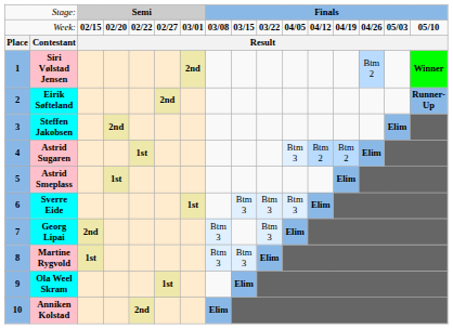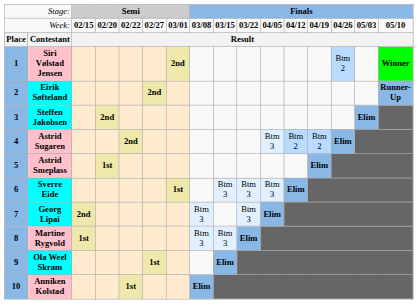 <table class="wikitable" style="margin:1em auto; text-align:center; font-size:85%">
 <tr>
 <td align="right" colspan=2><em>Stage:</em></td>
 <td bgcolor="CCCCCC" colspan=5><strong>Semi</strong></td>
 <td bgcolor="8AB8E6" colspan=9><strong>Finals</strong></td>
 </tr>
 <tr>
 <td align="right" colspan=2><em>Week:</em></td>
 <td><strong>02/15</strong></td>
 <td><strong>02/20</strong></td>
 <td><strong>02/22</strong></td>
 <td><strong>02/27</strong></td>
 <td><strong>03/01</strong></td>
 <td><strong>03/08</strong></td>
 <td><strong>03/15</strong></td>
 <td><strong>03/22</strong></td>
 <td><strong>04/05</strong></td>
 <td><strong>04/12</strong></td>
 <td><strong>04/19</strong></td>
 <td><strong>04/26</strong></td>
 <td><strong>05/03</strong></td>
 <td><strong>05/10</strong></td>
 </tr>
 <tr>
 <th>Place</th>
 <th>Contestant</th>
 <th align="center" colspan=17>Result</th>
 </tr>
 <tr>
 <td bgcolor="#8AB8E6"><strong>1</strong></td>
 <td bgcolor="pink"><strong>Siri Vølstad Jensen</strong></td>
 <td bgcolor="#FFEBCD"></td>
 <td bgcolor="#FFEBCD"></td>
 <td bgcolor="#FFEBCD"></td>
 <td bgcolor="#FFEBCD"></td>
 <td bgcolor="palegoldenrod" align="center"><strong>2nd</strong></td>
 <td></td>
 <td></td>
 <td></td>
 <td></td>
 <td></td>
 <td></td>
 <td bgcolor="B8DBFF">Btm 2</td>
 <td></td>
 <td bgcolor="lime"><strong>Winner</strong></td>
 </tr>
 <tr>
 <td bgcolor="#8AB8E6"><strong>2</strong></td>
 <td bgcolor="cyan"><strong>Eirik Søfteland</strong></td>
 <td bgcolor="#FFEBCD"></td>
 <td bgcolor="#FFEBCD"></td>
 <td bgcolor="#FFEBCD"></td>
 <td bgcolor="palegoldenrod" align="center"><strong>2nd</strong></td>
 <td bgcolor="#FFEBCD"></td>
 <td></td>
 <td></td>
 <td></td>
 <td></td>
 <td></td>
 <td></td>
 <td></td>
 <td></td>
 <td bgcolor=8AB8E6><strong>Runner-Up</strong></td>
 </tr>
 <tr>
 <td bgcolor="#8AB8E6"><strong>3</strong></td>
 <td bgcolor="cyan"><strong>Steffen Jakobsen</strong></td>
 <td bgcolor="#FFEBCD"></td>
 <td bgcolor="palegoldenrod" align="center"><strong>2nd</strong></td>
 <td bgcolor="#FFEBCD"></td>
 <td bgcolor="#FFEBCD"></td>
 <td bgcolor="#FFEBCD"></td>
 <td></td>
 <td></td>
 <td></td>
 <td></td>
 <td></td>
 <td></td>
 <td></td>
 <td bgcolor=8AB8E6><strong>Elim</strong></td>
 <td bgcolor="666666"></td>
 </tr>
 <tr>
 <td bgcolor="#8AB8E6"><strong>4</strong></td>
 <td bgcolor="pink"><strong>Astrid Sugaren</strong></td>
 <td bgcolor="#FFEBCD"></td>
 <td bgcolor="#FFEBCD"></td>
-<td bgcolor="palegoldenrod" align="center"><strong>1st</strong></td>
+<td bgcolor="palegoldenrod" align="center"><strong>2nd</strong></td>
 <td bgcolor="#FFEBCD"></td>
 <td bgcolor="#FFEBCD"></td>
 <td></td>
 <td></td>
 <td></td>
 <td bgcolor="E0F0FF">Btm 3</td>
 <td bgcolor="B8DBFF">Btm 2</td>
 <td bgcolor="B8DBFF">Btm 2</td>
 <td bgcolor="8AB8E6"><strong>Elim</strong></td>
 <td colspan="2" bgcolor="666666"></td>
 </tr>
 <tr>
 <td bgcolor="#8AB8E6"><strong>5</strong></td>
 <td bgcolor="pink"><strong>Astrid Smeplass</strong></td>
 <td bgcolor="#FFEBCD"></td>
 <td bgcolor="palegoldenrod" align="center"><strong>1st</strong></td>
 <td bgcolor="#FFEBCD"></td>
 <td bgcolor="#FFEBCD"></td>
 <td bgcolor="#FFEBCD"></td>
 <td></td>
 <td></td>
 <td></td>
 <td></td>
 <td></td>
 <td bgcolor="8AB8E6"><strong>Elim</strong></td>
 <td colspan="3" bgcolor="666666"></td>
 </tr>
 <tr>
 <td bgcolor="#8AB8E6"><strong>6</strong></td>
 <td bgcolor="cyan"><strong>Sverre Eide</strong></td>
 <td bgcolor="#FFEBCD"></td>
 <td bgcolor="#FFEBCD"></td>
 <td bgcolor="#FFEBCD"></td>
 <td bgcolor="#FFEBCD"></td>
 <td bgcolor="palegoldenrod" align="center"><strong>1st</strong></td>
 <td></td>
 <td bgcolor="E0F0FF">Btm 3</td>
 <td bgcolor="E0F0FF">Btm 3</td>
 <td bgcolor="E0F0FF">Btm 3</td>
 <td bgcolor="8AB8E6"><strong>Elim</strong></td>
 <td colspan="4" bgcolor="666666"></td>
 </tr>
 <tr>
 <td bgcolor="#8AB8E6"><strong>7</strong></td>
 <td bgcolor="cyan"><strong>Georg Lipai</strong></td>
 <td bgcolor="palegoldenrod" align="center"><strong>2nd</strong></td>
 <td bgcolor="#FFEBCD"></td>
 <td bgcolor="#FFEBCD"></td>
 <td bgcolor="#FFEBCD"></td>
 <td bgcolor="#FFEBCD"></td>
 <td bgcolor="E0F0FF">Btm 3</td>
 <td></td>
 <td bgcolor="E0F0FF">Btm 3</td>
 <td bgcolor="8AB8E6"><strong>Elim</strong></td>
 <td colspan="5" bgcolor="666666"></td>
 </tr>
 <tr>
 <td bgcolor="#8AB8E6"><strong>8</strong></td>
 <td bgcolor="pink"><strong>Martine Rygvold</strong></td>
 <td bgcolor="palegoldenrod" align="center"><strong>1st</strong></td>
 <td bgcolor="#FFEBCD"></td>
 <td bgcolor="#FFEBCD"></td>
 <td bgcolor="#FFEBCD"></td>
 <td bgcolor="#FFEBCD"></td>
 <td bgcolor="E0F0FF">Btm 3</td>
 <td bgcolor="E0F0FF">Btm 3</td>
 <td bgcolor="8AB8E6"><strong>Elim</strong></td>
 <td colspan="6" bgcolor="666666"></td>
 </tr>
 <tr>
 <td bgcolor="#8AB8E6"><strong>9</strong></td>
 <td bgcolor="cyan"><strong>Ola Weel Skram</strong></td>
 <td bgcolor="#FFEBCD"></td>
 <td bgcolor="#FFEBCD"></td>
 <td bgcolor="#FFEBCD"></td>
 <td bgcolor="palegoldenrod" align="center"><strong>1st</strong></td>
 <td bgcolor="#FFEBCD"></td>
 <td></td>
 <td bgcolor="8AB8E6"><strong>Elim</strong></td>
 <td colspan="7" bgcolor="666666"></td>
 </tr>
 <tr>
 <td bgcolor="#8AB8E6"><strong>10</strong></td>
 <td bgcolor="pink"><strong>Anniken Kolstad</strong></td>
 <td bgcolor="#FFEBCD"></td>
 <td bgcolor="#FFEBCD"></td>
-<td bgcolor="palegoldenrod" align="center"><strong>2nd</strong></td>
+<td bgcolor="palegoldenrod" align="center"><strong>1st</strong></td>
 <td bgcolor="#FFEBCD"></td>
 <td bgcolor="#FFEBCD"></td>
 <td bgcolor="8AB8E6"><strong>Elim</strong></td>
 <td colspan="8" bgcolor="666666"></td>
 </tr>
 </table>
